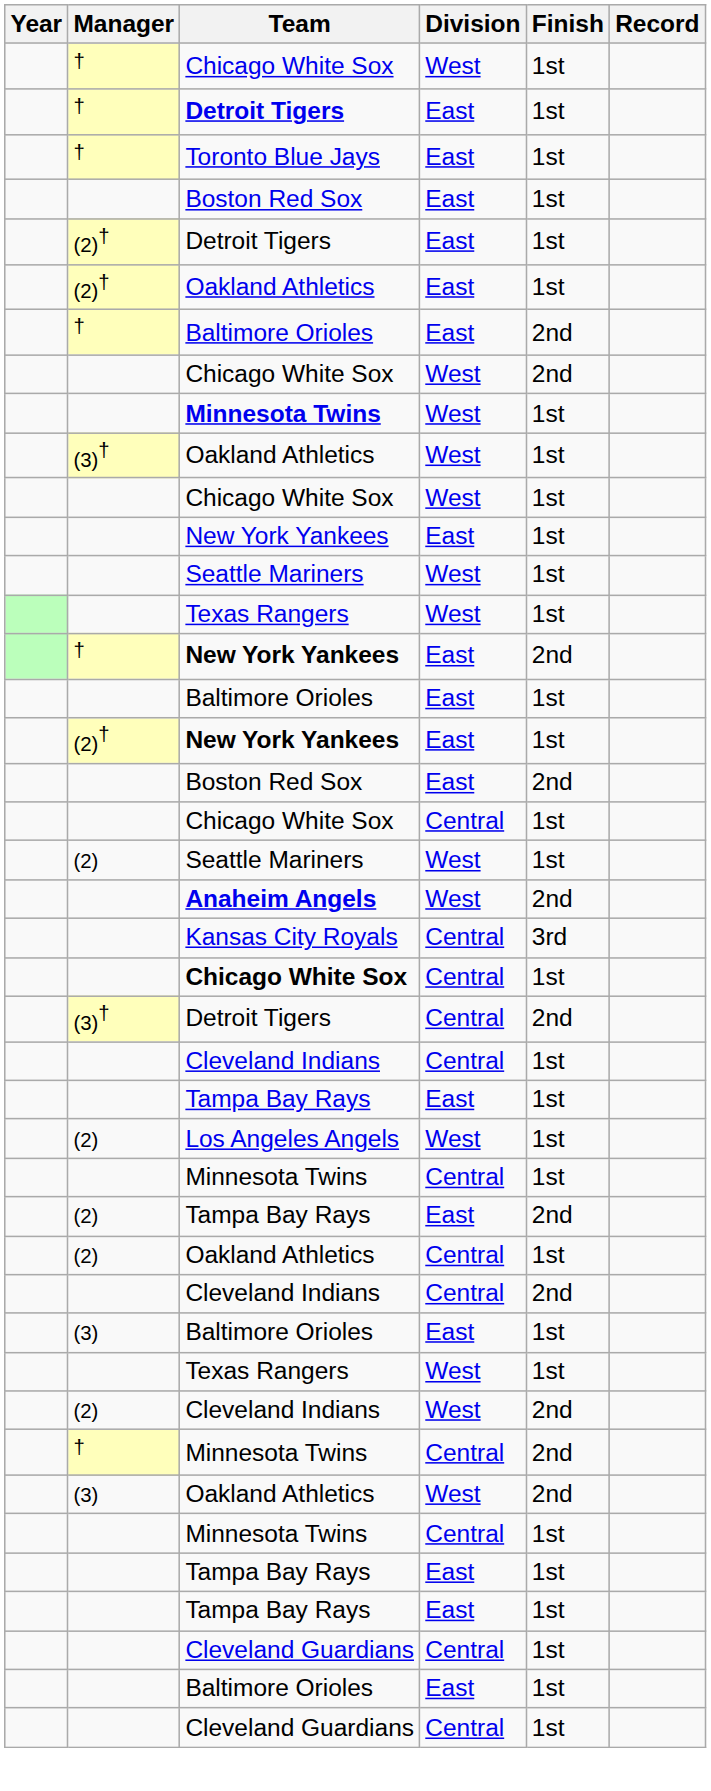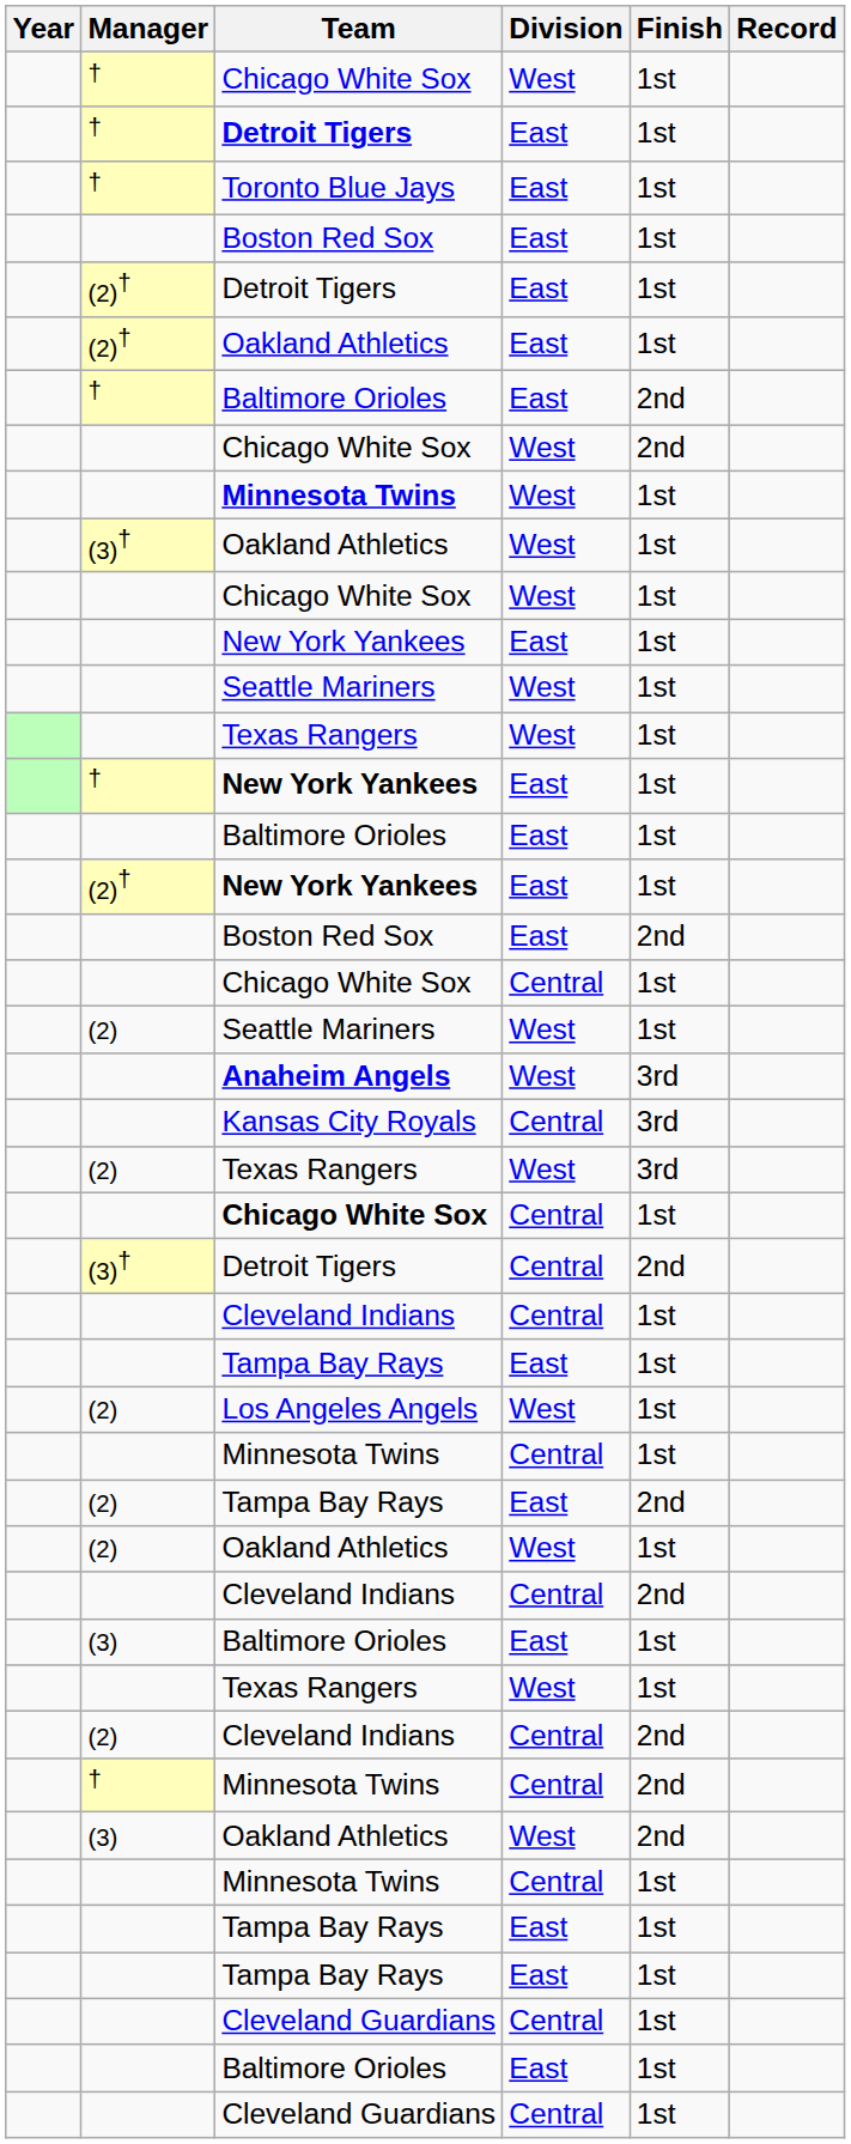 <table class="wikitable sortable">
 <tr>
 <th>Year</th>
 <th>Manager</th>
 <th>Team</th>
 <th>Division</th>
 <th>Finish</th>
 <th>Record</th>
 </tr>
 <tr>
 <td></td>
 <td bgcolor="#ffffbb"> <sup>†</sup></td>
 <td><a href='#'>Chicago White Sox</a></td>
 <td><a href='#'>West</a></td>
 <td>1st</td>
 <td></td>
 </tr>
 <tr>
 <td></td>
 <td bgcolor="#ffffbb"> <sup>†</sup></td>
 <td><strong><a href='#'>Detroit Tigers</a></strong></td>
 <td><a href='#'>East</a></td>
 <td>1st</td>
 <td></td>
 </tr>
 <tr>
 <td></td>
 <td bgcolor="#ffffbb"> <sup>†</sup></td>
 <td><a href='#'>Toronto Blue Jays</a></td>
 <td><a href='#'>East</a></td>
 <td>1st</td>
 <td></td>
 </tr>
 <tr>
 <td></td>
 <td></td>
 <td><a href='#'>Boston Red Sox</a></td>
 <td><a href='#'>East</a></td>
 <td>1st</td>
 <td></td>
 </tr>
 <tr>
 <td></td>
 <td bgcolor="#ffffbb"> <small>(2)</small><sup>†</sup></td>
 <td>Detroit Tigers</td>
 <td><a href='#'>East</a></td>
 <td>1st</td>
 <td></td>
 </tr>
 <tr>
 <td></td>
 <td bgcolor="#ffffbb"> <small>(2)</small><sup>†</sup></td>
 <td><a href='#'>Oakland Athletics</a></td>
 <td><a href='#'>East</a></td>
 <td>1st</td>
 <td></td>
 </tr>
 <tr>
 <td></td>
 <td bgcolor="#ffffbb"><sup>†</sup></td>
 <td><a href='#'>Baltimore Orioles</a></td>
 <td><a href='#'>East</a></td>
 <td>2nd</td>
 <td></td>
 </tr>
 <tr>
 <td></td>
 <td></td>
 <td>Chicago White Sox</td>
 <td><a href='#'>West</a></td>
 <td>2nd</td>
 <td></td>
 </tr>
 <tr>
 <td></td>
 <td></td>
 <td><strong><a href='#'>Minnesota Twins</a></strong></td>
 <td><a href='#'>West</a></td>
 <td>1st</td>
 <td></td>
 </tr>
 <tr>
 <td></td>
 <td bgcolor="#ffffbb"> <small>(3)</small><sup>†</sup></td>
 <td>Oakland Athletics</td>
 <td><a href='#'>West</a></td>
 <td>1st</td>
 <td></td>
 </tr>
 <tr>
 <td></td>
 <td></td>
 <td>Chicago White Sox</td>
 <td><a href='#'>West</a></td>
 <td>1st</td>
 <td></td>
 </tr>
 <tr>
 <td></td>
 <td></td>
 <td><a href='#'>New York Yankees</a></td>
 <td><a href='#'>East</a></td>
 <td>1st</td>
 <td></td>
 </tr>
 <tr>
 <td></td>
 <td></td>
 <td><a href='#'>Seattle Mariners</a></td>
 <td><a href='#'>West</a></td>
 <td>1st</td>
 <td></td>
 </tr>
 <tr>
 <td style="background:#bfb; text-align:center;"></td>
 <td></td>
 <td><a href='#'>Texas Rangers</a></td>
 <td><a href='#'>West</a></td>
 <td>1st</td>
 <td></td>
 </tr>
 <tr>
 <td style="background:#bfb; text-align:center;"></td>
 <td bgcolor="#ffffbb"><sup>†</sup></td>
 <td><strong>New York Yankees</strong></td>
 <td><a href='#'>East</a></td>
-<td>2nd</td>
+<td>1st</td>
 <td></td>
 </tr>
 <tr>
 <td></td>
 <td></td>
 <td>Baltimore Orioles</td>
 <td><a href='#'>East</a></td>
 <td>1st</td>
 <td></td>
 </tr>
 <tr>
 <td></td>
 <td bgcolor="#ffffbb"> <small>(2)</small><sup>†</sup></td>
 <td><strong>New York Yankees</strong></td>
 <td><a href='#'>East</a></td>
 <td>1st</td>
 <td></td>
 </tr>
 <tr>
 <td></td>
 <td></td>
 <td>Boston Red Sox</td>
 <td><a href='#'>East</a></td>
 <td>2nd</td>
 <td></td>
 </tr>
 <tr>
 <td></td>
 <td></td>
 <td>Chicago White Sox</td>
 <td><a href='#'>Central</a></td>
 <td>1st</td>
 <td></td>
 </tr>
 <tr>
 <td></td>
 <td> <small>(2)</small></td>
 <td>Seattle Mariners</td>
 <td><a href='#'>West</a></td>
 <td>1st</td>
 <td></td>
 </tr>
 <tr>
 <td></td>
 <td></td>
 <td><strong><a href='#'>Anaheim Angels</a></strong></td>
 <td><a href='#'>West</a></td>
-<td>2nd</td>
+<td>3rd</td>
 <td></td>
 </tr>
 <tr>
 <td></td>
 <td></td>
 <td><a href='#'>Kansas City Royals</a></td>
 <td><a href='#'>Central</a></td>
+<td>3rd</td>
+<td></td>
+</tr>
+<tr>
+<td></td>
+<td> <small>(2)</small></td>
+<td>Texas Rangers</td>
+<td><a href='#'>West</a></td>
 <td>3rd</td>
 <td></td>
 </tr>
 <tr>
 <td></td>
 <td></td>
 <td><strong>Chicago White Sox</strong></td>
 <td><a href='#'>Central</a></td>
 <td>1st</td>
 <td></td>
 </tr>
 <tr>
 <td></td>
 <td bgcolor="#ffffbb"> <small>(3)</small><sup>†</sup></td>
 <td>Detroit Tigers</td>
 <td><a href='#'>Central</a></td>
 <td>2nd</td>
 <td></td>
 </tr>
 <tr>
 <td></td>
 <td></td>
 <td><a href='#'>Cleveland Indians</a></td>
 <td><a href='#'>Central</a></td>
 <td>1st</td>
 <td></td>
 </tr>
 <tr>
 <td></td>
 <td></td>
 <td><a href='#'>Tampa Bay Rays</a></td>
 <td><a href='#'>East</a></td>
 <td>1st</td>
 <td></td>
 </tr>
 <tr>
 <td></td>
 <td> <small>(2)</small></td>
 <td><a href='#'>Los Angeles Angels</a></td>
 <td><a href='#'>West</a></td>
 <td>1st</td>
 <td></td>
 </tr>
 <tr>
 <td></td>
 <td></td>
 <td>Minnesota Twins</td>
 <td><a href='#'>Central</a></td>
 <td>1st</td>
 <td></td>
 </tr>
 <tr>
 <td></td>
 <td> <small>(2)</small></td>
 <td>Tampa Bay Rays</td>
 <td><a href='#'>East</a></td>
 <td>2nd</td>
 <td></td>
 </tr>
 <tr>
 <td></td>
 <td> <small>(2)</small></td>
 <td>Oakland Athletics</td>
-<td><a href='#'>Central</a></td>
+<td><a href='#'>West</a></td>
 <td>1st</td>
 <td></td>
 </tr>
 <tr>
 <td></td>
 <td></td>
 <td>Cleveland Indians</td>
 <td><a href='#'>Central</a></td>
 <td>2nd</td>
 <td></td>
 </tr>
 <tr>
 <td></td>
 <td> <small>(3)</small></td>
 <td>Baltimore Orioles</td>
 <td><a href='#'>East</a></td>
 <td>1st</td>
 <td></td>
 </tr>
 <tr>
 <td></td>
 <td></td>
 <td>Texas Rangers</td>
 <td><a href='#'>West</a></td>
 <td>1st</td>
 <td></td>
 </tr>
 <tr>
 <td></td>
 <td> <small>(2)</small></td>
 <td>Cleveland Indians</td>
-<td><a href='#'>West</a></td>
+<td><a href='#'>Central</a></td>
 <td>2nd</td>
 <td></td>
 </tr>
 <tr>
 <td></td>
 <td bgcolor="#ffffbb"><sup>†</sup></td>
 <td>Minnesota Twins</td>
 <td><a href='#'>Central</a></td>
 <td>2nd</td>
 <td></td>
 </tr>
 <tr>
 <td></td>
 <td> <small>(3)</small></td>
 <td>Oakland Athletics</td>
 <td><a href='#'>West</a></td>
 <td>2nd</td>
 <td></td>
 </tr>
 <tr>
 <td></td>
 <td></td>
 <td>Minnesota Twins</td>
 <td><a href='#'>Central</a></td>
 <td>1st</td>
 <td></td>
 </tr>
 <tr>
 <td></td>
 <td></td>
 <td>Tampa Bay Rays</td>
 <td><a href='#'>East</a></td>
 <td>1st</td>
 <td></td>
 </tr>
 <tr>
 <td></td>
 <td> </td>
 <td>Tampa Bay Rays</td>
 <td><a href='#'>East</a></td>
 <td>1st</td>
 <td></td>
 </tr>
 <tr>
 <td></td>
 <td> </td>
 <td><a href='#'>Cleveland Guardians</a></td>
 <td><a href='#'>Central</a></td>
 <td>1st</td>
 <td></td>
 </tr>
 <tr>
 <td></td>
 <td></td>
 <td>Baltimore Orioles</td>
 <td><a href='#'>East</a></td>
 <td>1st</td>
 <td></td>
 </tr>
 <tr>
 <td></td>
 <td></td>
 <td>Cleveland Guardians</td>
 <td><a href='#'>Central</a></td>
 <td>1st</td>
 <td></td>
 </tr>
 </table>
